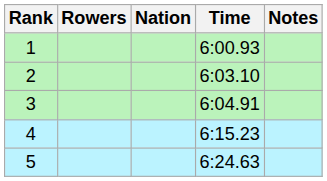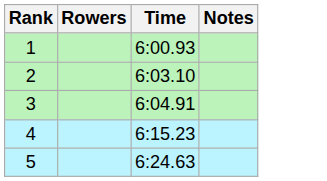 <table class="wikitable sortable" style="text-align:center">
 <tr>
 <th>Rank</th>
 <th>Rowers</th>
-<th>Nation</th>
 <th>Time</th>
 <th>Notes</th>
 </tr>
 <tr bgcolor=bbf3bb>
 <td>1</td>
 <td align=left data-sort-value="McLaughlin, Jeffrey"></td>
-<td align=left></td>
 <td>6:00.93</td>
 <td></td>
 </tr>
 <tr bgcolor=bbf3bb>
 <td>2</td>
 <td align=left data-sort-value="Brownlee, Scott"></td>
-<td align=left></td>
 <td>6:03.10</td>
 <td></td>
 </tr>
 <tr bgcolor=bbf3bb>
 <td>3</td>
 <td align=left data-sort-value="Janša, Milan"></td>
-<td align=left></td>
 <td>6:04.91</td>
 <td></td>
 </tr>
 <tr bgcolor=bbf3ff>
 <td>4</td>
 <td align=left data-sort-value="Le Lain, Jean-Pierre"></td>
-<td align=left></td>
 <td>6:15.23</td>
 <td></td>
 </tr>
 <tr bgcolor=bbf3ff>
 <td>5</td>
 <td align=left data-sort-value="Hanuseac, Vasile"></td>
-<td align=left></td>
 <td>6:24.63</td>
 <td></td>
 </tr>
 </table>
